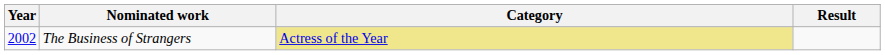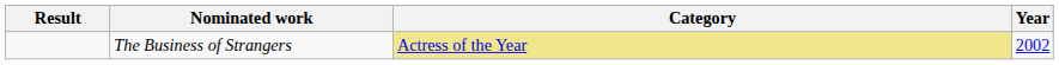 <table class=wikitable>
 <tr>
-<th width=4%>Year</th>
+<th width=10%>Result</th>
 <th width=27%>Nominated work</th>
 <th width=59%>Category</th>
-<th width=10%>Result</th>
+<th width=4%>Year</th>
 </tr>
 <tr>
-<td><a href='#'>2002</a></td>
+<td></td>
 <td><em>The Business of Strangers</em></td>
 <td style="background: khaki;"><a href='#'>Actress of the Year</a></td>
-<td></td>
+<td><a href='#'>2002</a></td>
 </tr>
 </table>
